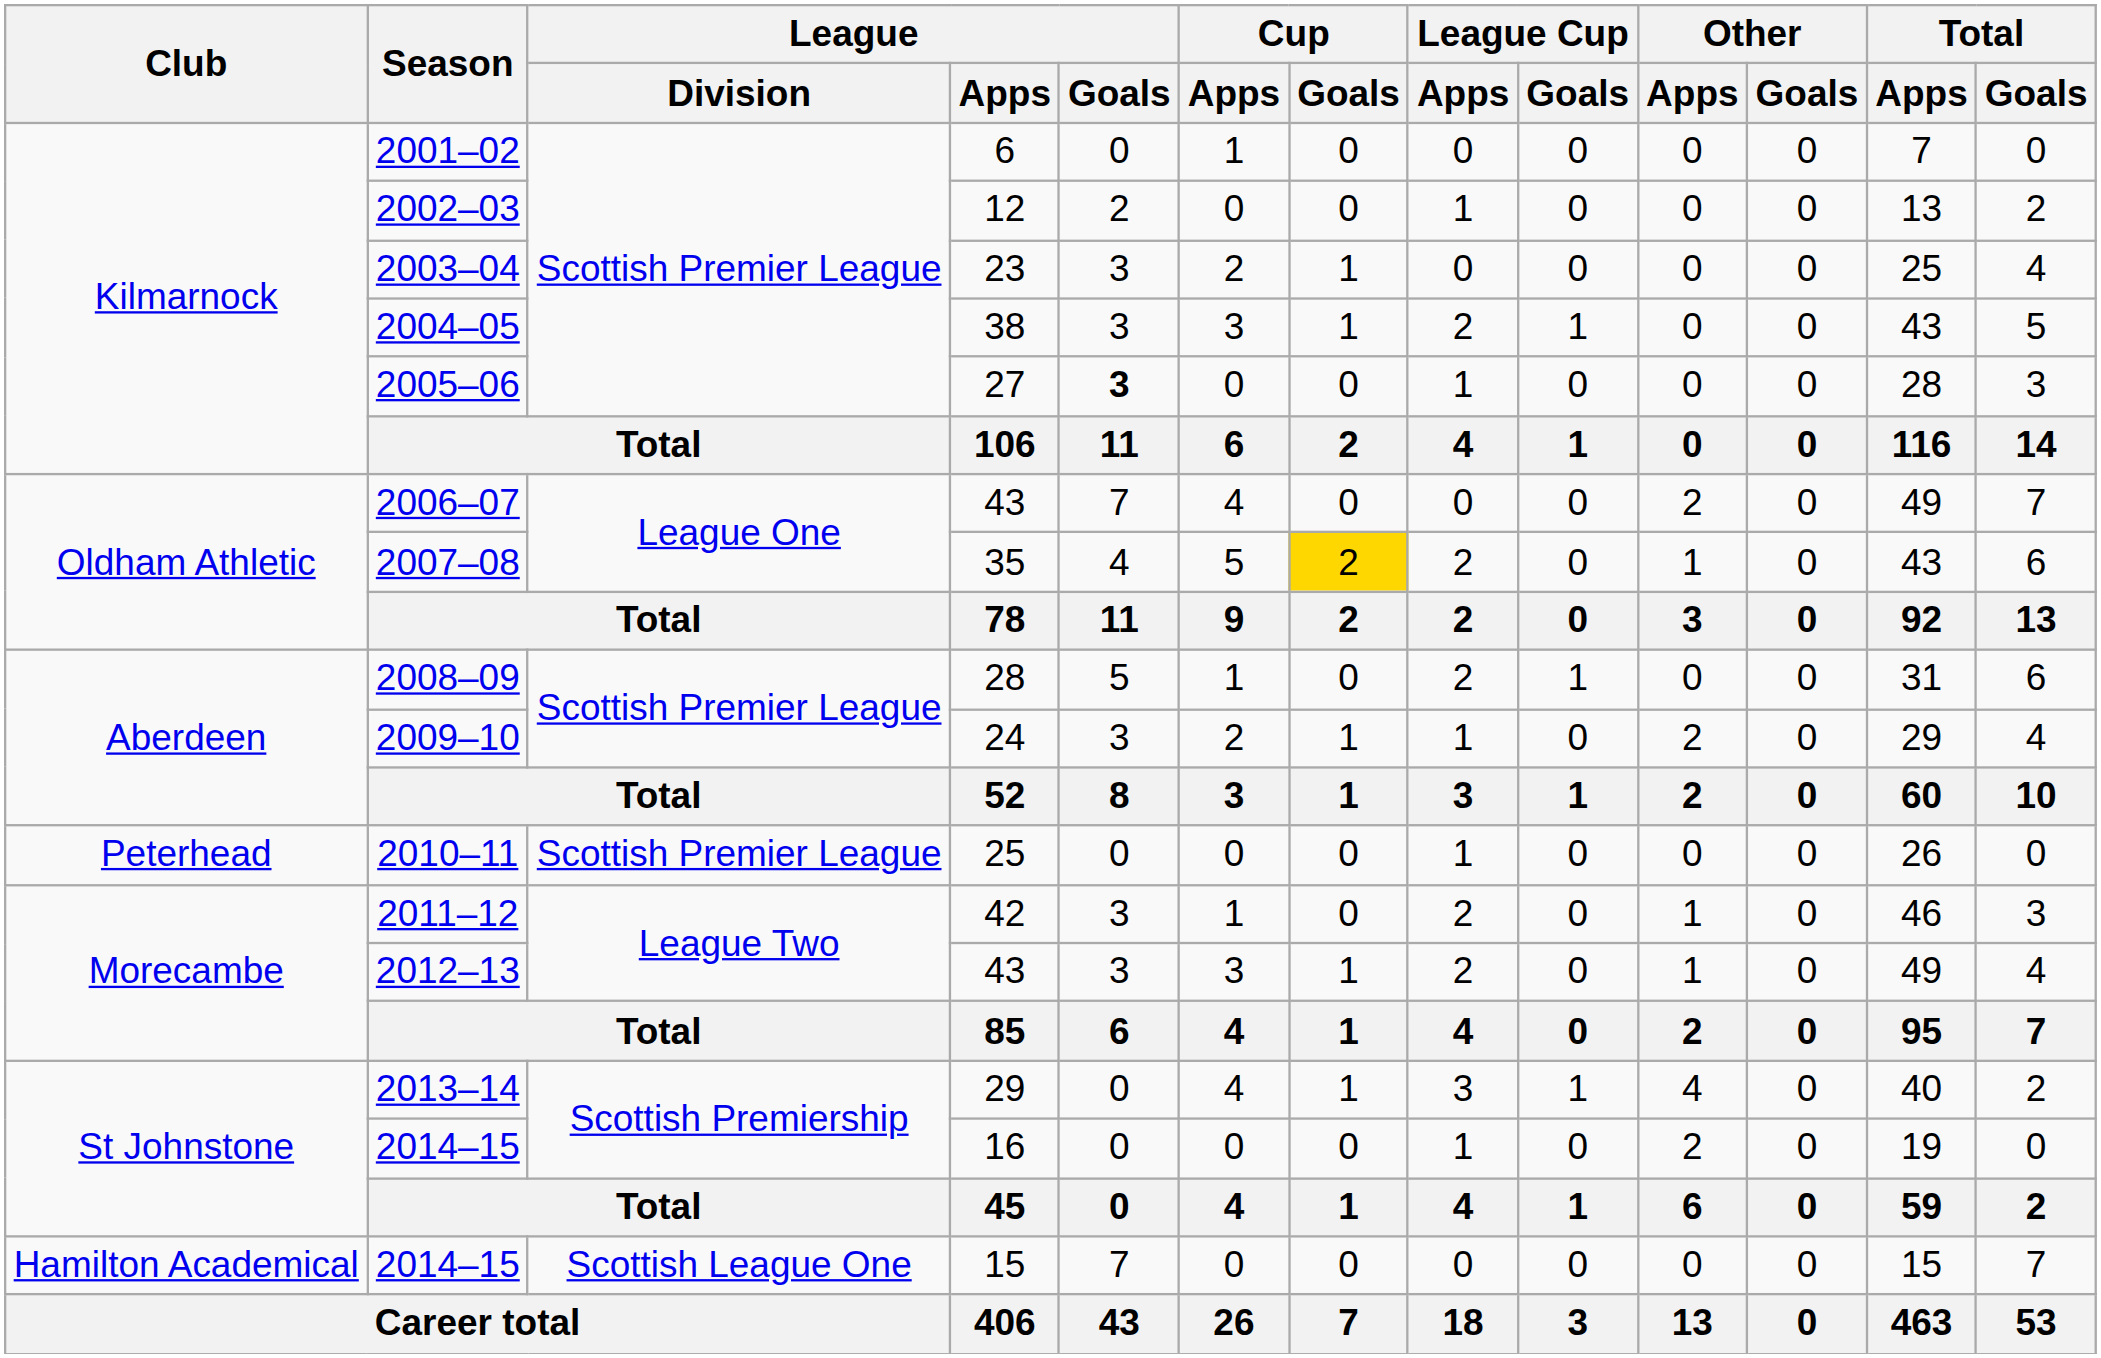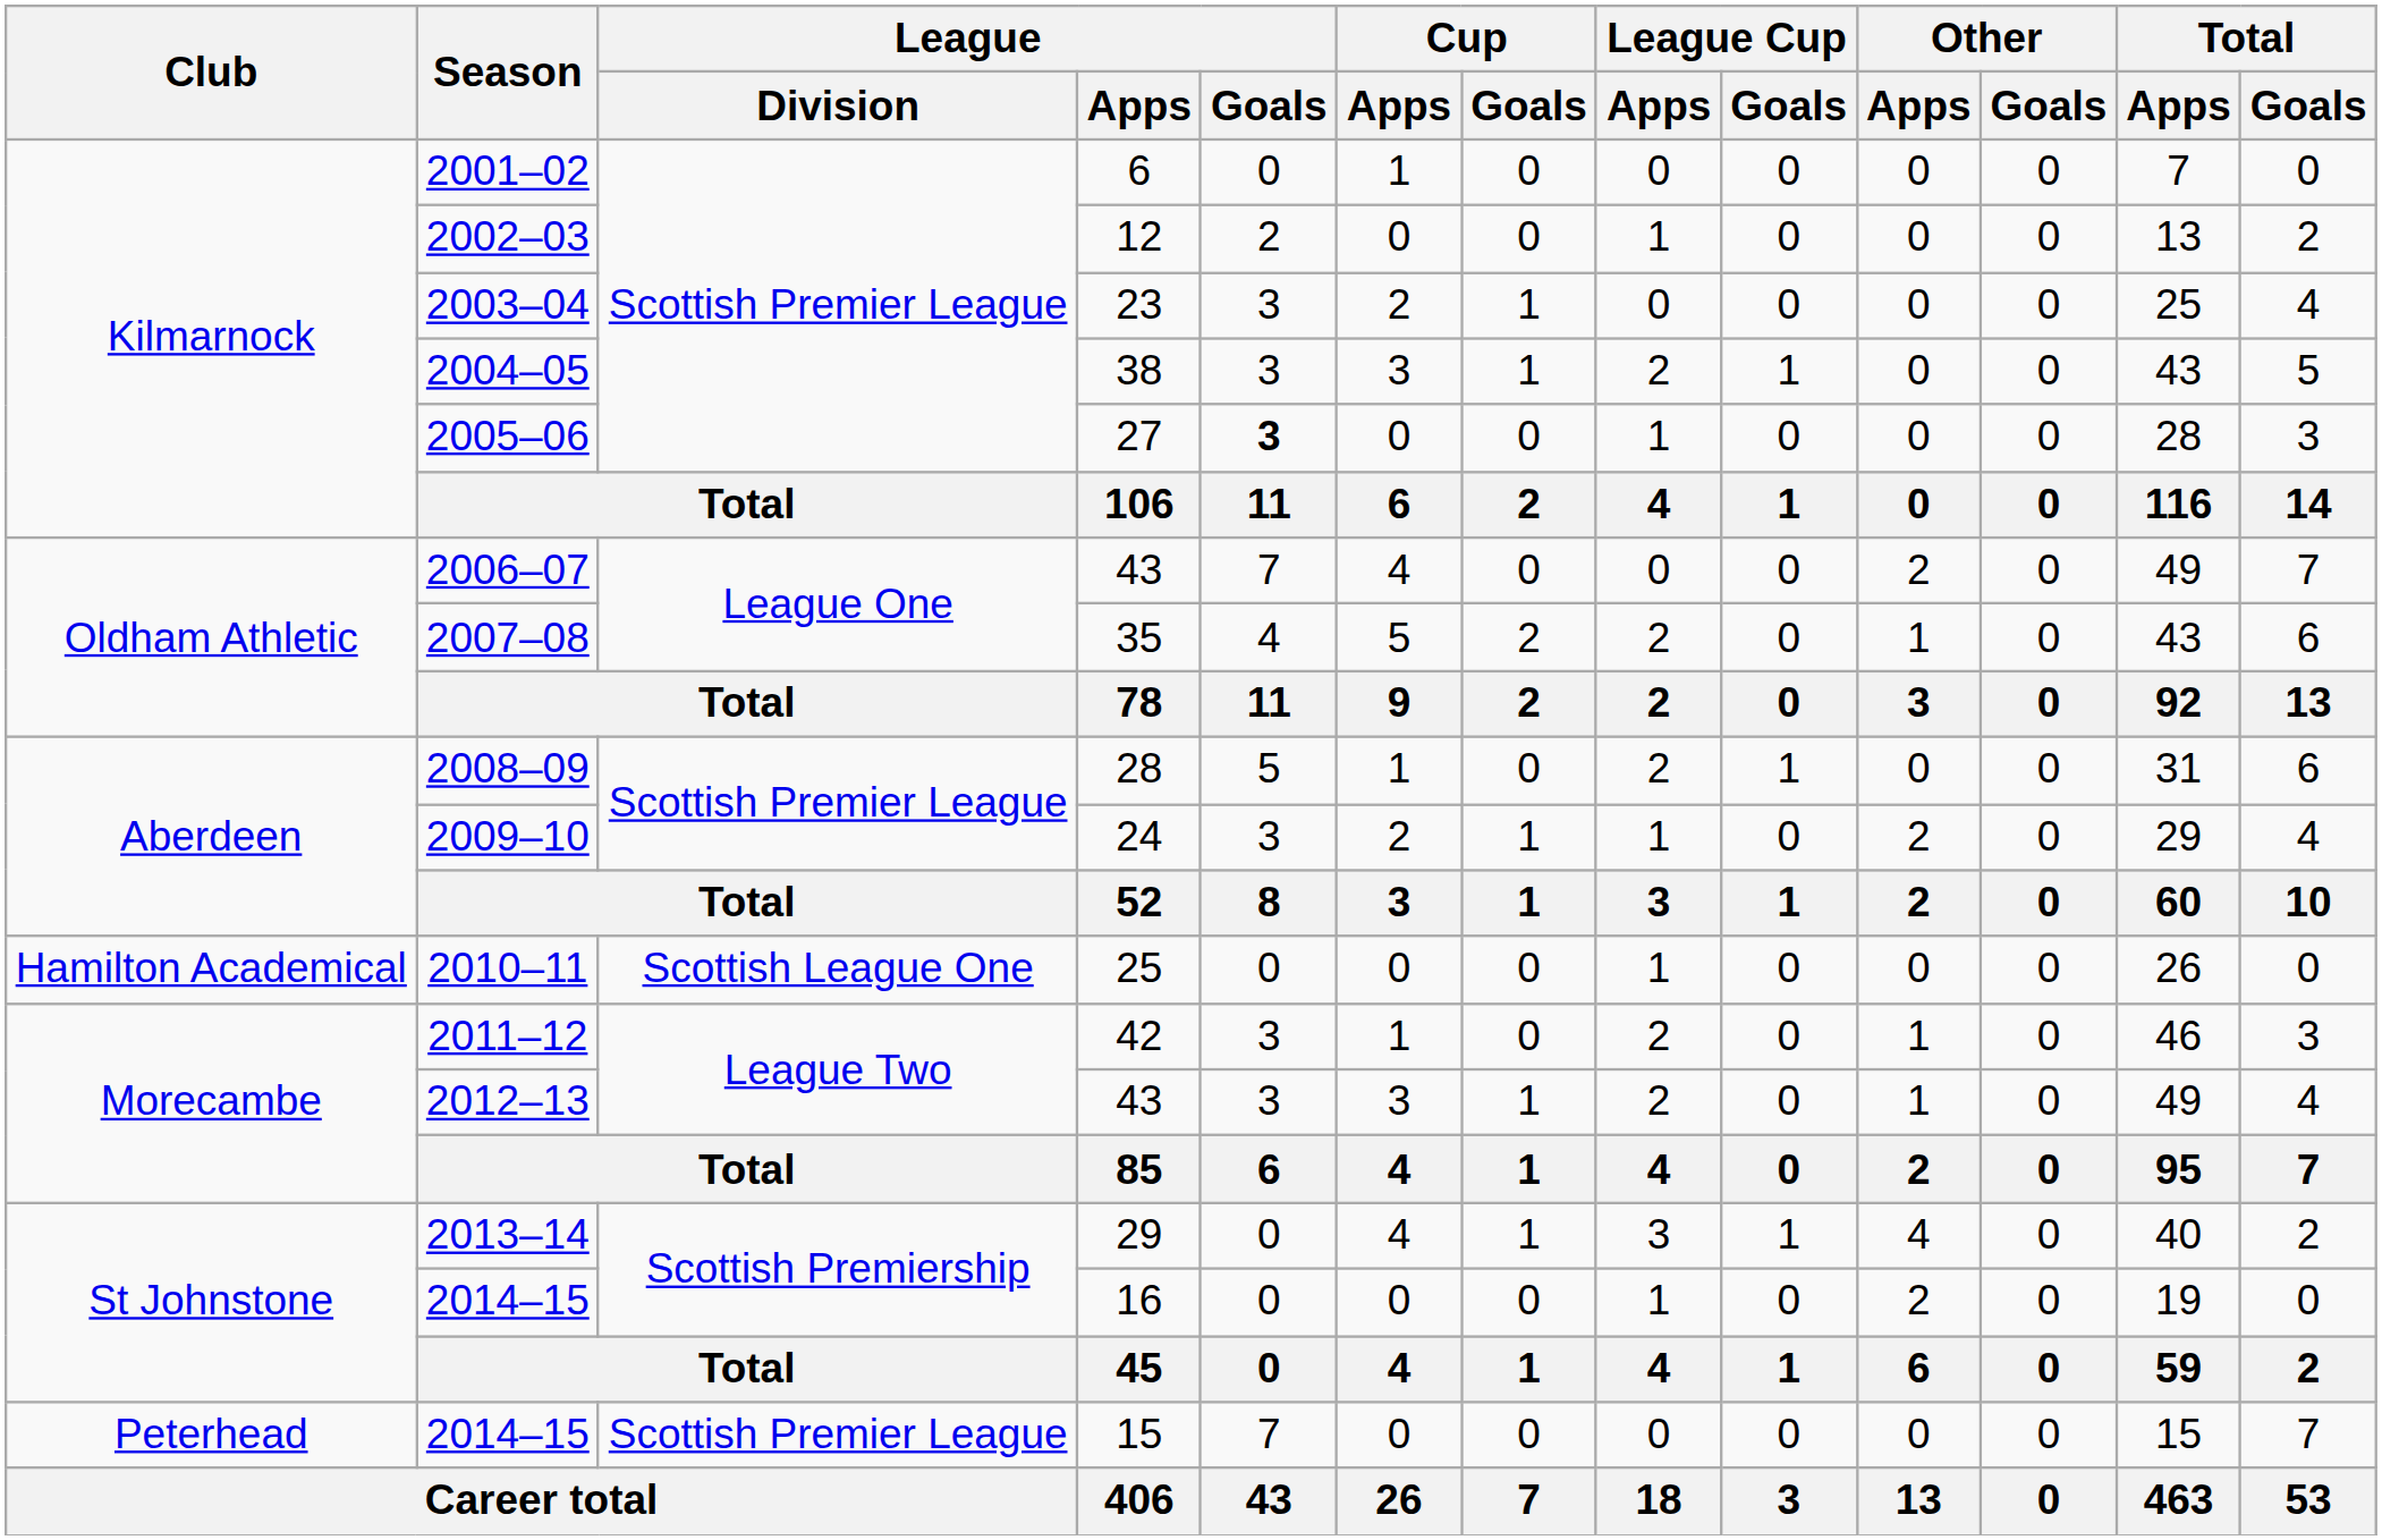 <table class="wikitable" style="text-align:center">
 <tr>
 <th rowspan="2">Club</th>
 <th rowspan="2">Season</th>
 <th colspan="3">League</th>
 <th colspan="2">Cup</th>
 <th colspan="2">League Cup</th>
 <th colspan="2">Other</th>
 <th colspan="2">Total</th>
 </tr>
 <tr>
 <th>Division</th>
 <th>Apps</th>
 <th>Goals</th>
 <th>Apps</th>
 <th>Goals</th>
 <th>Apps</th>
 <th>Goals</th>
 <th>Apps</th>
 <th>Goals</th>
 <th>Apps</th>
 <th>Goals</th>
 </tr>
 <tr>
 <td rowspan="6"><a href='#'>Kilmarnock</a></td>
 <td><a href='#'>2001–02</a></td>
 <td rowspan="5"><a href='#'>Scottish Premier League</a></td>
 <td>6</td>
 <td>0</td>
 <td>1</td>
 <td>0</td>
 <td>0</td>
 <td>0</td>
 <td>0</td>
 <td>0</td>
 <td>7</td>
 <td>0</td>
 </tr>
 <tr>
 <td><a href='#'>2002–03</a></td>
 <td>12</td>
 <td>2</td>
 <td>0</td>
 <td>0</td>
 <td>1</td>
 <td>0</td>
 <td>0</td>
 <td>0</td>
 <td>13</td>
 <td>2</td>
 </tr>
 <tr>
 <td><a href='#'>2003–04</a></td>
 <td>23</td>
 <td>3</td>
 <td>2</td>
 <td>1</td>
 <td>0</td>
 <td>0</td>
 <td>0</td>
 <td>0</td>
 <td>25</td>
 <td>4</td>
 </tr>
 <tr>
 <td><a href='#'>2004–05</a></td>
 <td>38</td>
 <td>3</td>
 <td>3</td>
 <td>1</td>
 <td>2</td>
 <td>1</td>
 <td>0</td>
 <td>0</td>
 <td>43</td>
 <td>5</td>
 </tr>
 <tr>
 <td><a href='#'>2005–06</a></td>
 <td>27</td>
 <td><strong>3</strong></td>
 <td>0</td>
 <td>0</td>
 <td>1</td>
 <td>0</td>
 <td>0</td>
 <td>0</td>
 <td>28</td>
 <td>3</td>
 </tr>
 <tr>
 <th colspan="2">Total</th>
 <th>106</th>
 <th>11</th>
 <th>6</th>
 <th>2</th>
 <th>4</th>
 <th>1</th>
 <th>0</th>
 <th>0</th>
 <th>116</th>
 <th>14</th>
 </tr>
 <tr>
 <td rowspan="3"><a href='#'>Oldham Athletic</a></td>
 <td><a href='#'>2006–07</a></td>
 <td rowspan="2"><a href='#'>League One</a></td>
 <td>43</td>
 <td>7</td>
 <td>4</td>
 <td>0</td>
 <td>0</td>
 <td>0</td>
 <td>2</td>
 <td>0</td>
 <td>49</td>
 <td>7</td>
 </tr>
 <tr>
 <td><a href='#'>2007–08</a></td>
 <td>35</td>
 <td>4</td>
 <td>5</td>
-<td style="background: gold;">2</td>
+<td>2</td>
 <td>2</td>
 <td>0</td>
 <td>1</td>
 <td>0</td>
 <td>43</td>
 <td>6</td>
 </tr>
 <tr>
 <th colspan="2">Total</th>
 <th>78</th>
 <th>11</th>
 <th>9</th>
 <th>2</th>
 <th>2</th>
 <th>0</th>
 <th>3</th>
 <th>0</th>
 <th>92</th>
 <th>13</th>
 </tr>
 <tr>
 <td rowspan="3"><a href='#'>Aberdeen</a></td>
 <td><a href='#'>2008–09</a></td>
 <td rowspan="2"><a href='#'>Scottish Premier League</a></td>
 <td>28</td>
 <td>5</td>
 <td>1</td>
 <td>0</td>
 <td>2</td>
 <td>1</td>
 <td>0</td>
 <td>0</td>
 <td>31</td>
 <td>6</td>
 </tr>
 <tr>
 <td><a href='#'>2009–10</a></td>
 <td>24</td>
 <td>3</td>
 <td>2</td>
 <td>1</td>
 <td>1</td>
 <td>0</td>
 <td>2</td>
 <td>0</td>
 <td>29</td>
 <td>4</td>
 </tr>
 <tr>
 <th colspan="2">Total</th>
 <th>52</th>
 <th>8</th>
 <th>3</th>
 <th>1</th>
 <th>3</th>
 <th>1</th>
 <th>2</th>
 <th>0</th>
 <th>60</th>
 <th>10</th>
 </tr>
 <tr>
-<td rowspan="1"><a href='#'>Peterhead</a></td>
+<td rowspan="1"><a href='#'>Hamilton Academical</a></td>
 <td><a href='#'>2010–11</a></td>
-<td><a href='#'>Scottish Premier League</a></td>
+<td><a href='#'>Scottish League One</a></td>
 <td>25</td>
 <td>0</td>
 <td>0</td>
 <td>0</td>
 <td>1</td>
 <td>0</td>
 <td>0</td>
 <td>0</td>
 <td>26</td>
 <td>0</td>
 </tr>
 <tr>
 <td rowspan="3"><a href='#'>Morecambe</a></td>
 <td><a href='#'>2011–12</a></td>
 <td rowspan="2"><a href='#'>League Two</a></td>
 <td>42</td>
 <td>3</td>
 <td>1</td>
 <td>0</td>
 <td>2</td>
 <td>0</td>
 <td>1</td>
 <td>0</td>
 <td>46</td>
 <td>3</td>
 </tr>
 <tr>
 <td><a href='#'>2012–13</a></td>
 <td>43</td>
 <td>3</td>
 <td>3</td>
 <td>1</td>
 <td>2</td>
 <td>0</td>
 <td>1</td>
 <td>0</td>
 <td>49</td>
 <td>4</td>
 </tr>
 <tr>
 <th colspan="2">Total</th>
 <th>85</th>
 <th>6</th>
 <th>4</th>
 <th>1</th>
 <th>4</th>
 <th>0</th>
 <th>2</th>
 <th>0</th>
 <th>95</th>
 <th>7</th>
 </tr>
 <tr>
 <td rowspan="3"><a href='#'>St Johnstone</a></td>
 <td><a href='#'>2013–14</a></td>
 <td rowspan="2"><a href='#'>Scottish Premiership</a></td>
 <td>29</td>
 <td>0</td>
 <td>4</td>
 <td>1</td>
 <td>3</td>
 <td>1</td>
 <td>4</td>
 <td>0</td>
 <td>40</td>
 <td>2</td>
 </tr>
 <tr>
 <td><a href='#'>2014–15</a></td>
 <td>16</td>
 <td>0</td>
 <td>0</td>
 <td>0</td>
 <td>1</td>
 <td>0</td>
 <td>2</td>
 <td>0</td>
 <td>19</td>
 <td>0</td>
 </tr>
 <tr>
 <th colspan="2">Total</th>
 <th>45</th>
 <th>0</th>
 <th>4</th>
 <th>1</th>
 <th>4</th>
 <th>1</th>
 <th>6</th>
 <th>0</th>
 <th>59</th>
 <th>2</th>
 </tr>
 <tr>
-<td rowspan="1"><a href='#'>Hamilton Academical</a></td>
+<td rowspan="1"><a href='#'>Peterhead</a></td>
 <td><a href='#'>2014–15</a></td>
-<td><a href='#'>Scottish League One</a></td>
+<td><a href='#'>Scottish Premier League</a></td>
 <td>15</td>
 <td>7</td>
 <td>0</td>
 <td>0</td>
 <td>0</td>
 <td>0</td>
 <td>0</td>
 <td>0</td>
 <td>15</td>
 <td>7</td>
 </tr>
 <tr>
 <th colspan="3">Career total</th>
 <th>406</th>
 <th>43</th>
 <th>26</th>
 <th>7</th>
 <th>18</th>
 <th>3</th>
 <th>13</th>
 <th>0</th>
 <th>463</th>
 <th>53</th>
 </tr>
 </table>
